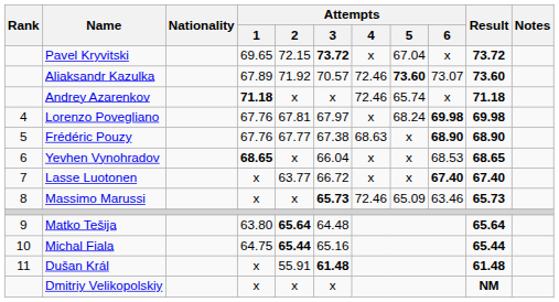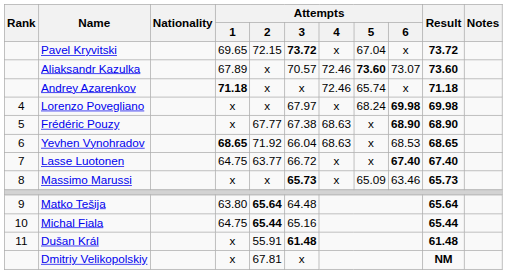 <table class="wikitable sortable" style="text-align:center">
 <tr>
 <th rowspan=2>Rank</th>
 <th rowspan=2>Name</th>
 <th rowspan=2>Nationality</th>
 <th colspan=6>Attempts</th>
 <th rowspan=2>Result</th>
 <th rowspan=2>Notes</th>
 </tr>
 <tr>
 <th>1</th>
 <th>2</th>
 <th>3</th>
 <th>4</th>
 <th>5</th>
 <th>6</th>
 </tr>
 <tr>
 <td></td>
 <td align=left><a href='#'>Pavel Kryvitski</a></td>
 <td align=left></td>
 <td>69.65</td>
 <td>72.15</td>
 <td><strong>73.72</strong></td>
 <td>x</td>
 <td>67.04</td>
 <td>x</td>
 <td><strong>73.72</strong></td>
 <td></td>
 </tr>
 <tr>
 <td></td>
 <td align=left><a href='#'>Aliaksandr Kazulka</a></td>
 <td align=left></td>
 <td>67.89</td>
-<td>71.92</td>
+<td>x</td>
 <td>70.57</td>
 <td>72.46</td>
 <td><strong>73.60</strong></td>
 <td>73.07</td>
 <td><strong>73.60</strong></td>
 <td></td>
 </tr>
 <tr>
 <td></td>
 <td align=left><a href='#'>Andrey Azarenkov</a></td>
 <td align=left></td>
 <td><strong>71.18</strong></td>
 <td>x</td>
 <td>x</td>
 <td>72.46</td>
 <td>65.74</td>
 <td>x</td>
 <td><strong>71.18</strong></td>
 <td></td>
 </tr>
 <tr>
 <td>4</td>
 <td align=left><a href='#'>Lorenzo Povegliano</a></td>
 <td align=left></td>
-<td>67.76</td>
-<td>67.81</td>
+<td>x</td>
+<td>x</td>
 <td>67.97</td>
 <td>x</td>
 <td>68.24</td>
 <td><strong>69.98</strong></td>
 <td><strong>69.98</strong></td>
 <td></td>
 </tr>
 <tr>
 <td>5</td>
 <td align=left><a href='#'>Frédéric Pouzy</a></td>
 <td align=left></td>
-<td>67.76</td>
+<td>x</td>
 <td>67.77</td>
 <td>67.38</td>
 <td>68.63</td>
 <td>x</td>
 <td><strong>68.90</strong></td>
 <td><strong>68.90</strong></td>
 <td></td>
 </tr>
 <tr>
 <td>6</td>
 <td align=left><a href='#'>Yevhen Vynohradov</a></td>
 <td align=left></td>
 <td><strong>68.65</strong></td>
-<td>x</td>
+<td>71.92</td>
 <td>66.04</td>
-<td>x</td>
+<td>68.63</td>
 <td>x</td>
 <td>68.53</td>
 <td><strong>68.65</strong></td>
 <td></td>
 </tr>
 <tr>
 <td>7</td>
 <td align=left><a href='#'>Lasse Luotonen</a></td>
 <td align=left></td>
-<td>x</td>
+<td>64.75</td>
 <td>63.77</td>
 <td>66.72</td>
 <td>x</td>
 <td>x</td>
 <td><strong>67.40</strong></td>
 <td><strong>67.40</strong></td>
 <td></td>
 </tr>
 <tr>
 <td>8</td>
 <td align=left><a href='#'>Massimo Marussi</a></td>
 <td align=left></td>
 <td>x</td>
 <td>x</td>
 <td><strong>65.73</strong></td>
-<td>72.46</td>
+<td>x</td>
 <td>65.09</td>
 <td>63.46</td>
 <td><strong>65.73</strong></td>
 <td></td>
 </tr>
 <tr>
 <td colspan=11 bgcolor=lightgray></td>
 </tr>
 <tr>
 <td>9</td>
 <td align=left><a href='#'>Matko Tešija</a></td>
 <td align=left></td>
 <td>63.80</td>
 <td><strong>65.64</strong></td>
 <td>64.48</td>
 <td colspan=3></td>
 <td><strong>65.64</strong></td>
 <td></td>
 </tr>
 <tr>
 <td>10</td>
 <td align=left><a href='#'>Michal Fiala</a></td>
 <td align=left></td>
 <td>64.75</td>
 <td><strong>65.44</strong></td>
 <td>65.16</td>
 <td colspan=3></td>
 <td><strong>65.44</strong></td>
 <td></td>
 </tr>
 <tr>
 <td>11</td>
 <td align=left><a href='#'>Dušan Král</a></td>
 <td align=left></td>
 <td>x</td>
 <td>55.91</td>
 <td><strong>61.48</strong></td>
 <td colspan=3></td>
 <td><strong>61.48</strong></td>
 <td></td>
 </tr>
 <tr>
 <td></td>
 <td align=left><a href='#'>Dmitriy Velikopolskiy</a></td>
 <td align=left></td>
 <td>x</td>
-<td>x</td>
+<td>67.81</td>
 <td>x</td>
 <td colspan=3></td>
 <td><strong>NM</strong></td>
 <td></td>
 </tr>
 </table>
